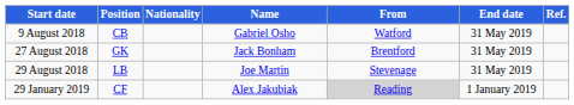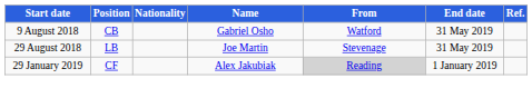 <table class="wikitable"  style="text-align:center; font-size:90%; ">
 <tr>
 <th style="background:#2B60DE; color:#FFFFFF; width:110px;">Start date</th>
 <th style="background:#2B60DE; color:#FFFFFF; width:50px;">Position</th>
 <th style="background:#2B60DE; color:#FFFFFF; width:50px;">Nationality</th>
 <th style="background:#2B60DE; color:#FFFFFF; width:150px;">Name</th>
 <th style="background:#2B60DE; color:#FFFFFF; width:160px;">From</th>
 <th style="background:#2B60DE; color:#FFFFFF; width:100px;">End date</th>
 <th style="background:#2B60DE; color:#FFFFFF; width:25px;">Ref.</th>
 </tr>
 <tr>
 <td>9 August 2018</td>
 <td><a href='#'>CB</a></td>
 <td></td>
 <td><a href='#'>Gabriel Osho</a></td>
 <td><a href='#'>Watford</a></td>
-<td>31 May 2019</td>
-<td></td>
-</tr>
-<tr>
-<td>27 August 2018</td>
-<td><a href='#'>GK</a></td>
-<td></td>
-<td><a href='#'>Jack Bonham</a></td>
-<td><a href='#'>Brentford</a></td>
 <td>31 May 2019</td>
 <td></td>
 </tr>
 <tr>
 <td>29 August 2018</td>
 <td><a href='#'>LB</a></td>
 <td></td>
 <td><a href='#'>Joe Martin</a></td>
 <td><a href='#'>Stevenage</a></td>
 <td>31 May 2019</td>
 <td></td>
 </tr>
 <tr>
 <td>29 January 2019</td>
 <td><a href='#'>CF</a></td>
 <td></td>
 <td><a href='#'>Alex Jakubiak</a></td>
 <td style="background: lightgrey;"><a href='#'>Reading</a></td>
 <td>1 January 2019</td>
 <td></td>
 </tr>
 </table>
